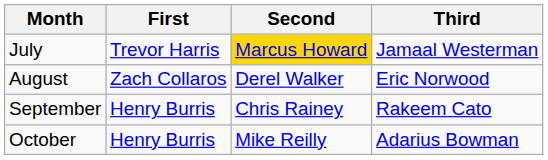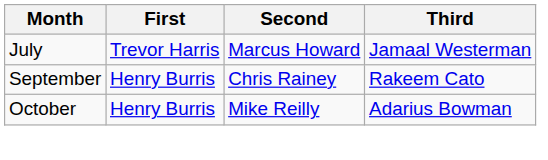 <table class="wikitable">
 <tr>
 <th>Month</th>
 <th>First</th>
 <th>Second</th>
 <th>Third</th>
 </tr>
 <tr>
 <td>July</td>
 <td><a href='#'>Trevor Harris</a></td>
-<td style="background: gold;"><a href='#'>Marcus Howard</a></td>
+<td><a href='#'>Marcus Howard</a></td>
 <td><a href='#'>Jamaal Westerman</a></td>
-</tr>
-<tr>
-<td>August</td>
-<td><a href='#'>Zach Collaros</a></td>
-<td><a href='#'>Derel Walker</a></td>
-<td><a href='#'>Eric Norwood</a></td>
 </tr>
 <tr>
 <td>September</td>
 <td><a href='#'>Henry Burris</a></td>
 <td><a href='#'>Chris Rainey</a></td>
 <td><a href='#'>Rakeem Cato</a></td>
 </tr>
 <tr>
 <td>October</td>
 <td><a href='#'>Henry Burris</a></td>
 <td><a href='#'>Mike Reilly</a></td>
 <td><a href='#'>Adarius Bowman</a></td>
 </tr>
 </table>
